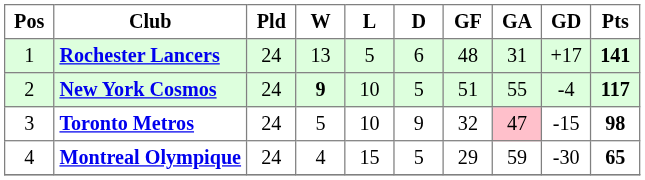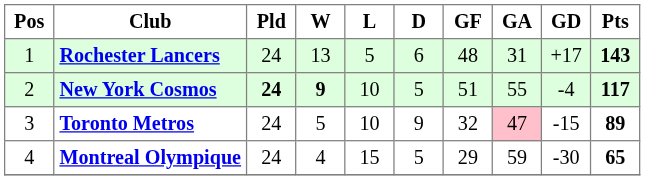 <table class="toccolours" border="1" cellpadding="4" cellspacing="0" style="text-align:center; border-collapse: collapse; margin:0;">
 <tr>
 <th width=30>Pos</th>
 <th>Club</th>
 <th width=30>Pld</th>
 <th width=30>W</th>
 <th width=30>L</th>
 <th width=30>D</th>
 <th width=30>GF</th>
 <th width=30>GA</th>
 <th width=30>GD</th>
 <th width=30>Pts</th>
 </tr>
 <tr bgcolor="#ddffdd">
 <td>1</td>
 <td align=left><strong><a href='#'>Rochester Lancers</a></strong></td>
 <td>24</td>
 <td>13</td>
 <td>5</td>
 <td>6</td>
 <td>48</td>
 <td>31</td>
 <td>+17</td>
-<td><strong>141</strong></td>
+<td><strong>143</strong></td>
 </tr>
 <tr bgcolor="#ddffdd">
 <td>2</td>
 <td align=left><strong><a href='#'>New York Cosmos</a></strong></td>
-<td>24</td>
+<td><strong>24</strong></td>
 <td><strong>9</strong></td>
 <td>10</td>
 <td>5</td>
 <td>51</td>
 <td>55</td>
 <td>-4</td>
 <td><strong>117</strong></td>
 </tr>
 <tr>
 <td>3</td>
 <td align=left><strong><a href='#'>Toronto Metros</a></strong></td>
 <td>24</td>
 <td>5</td>
 <td>10</td>
 <td>9</td>
 <td>32</td>
 <td style="background: pink;">47</td>
 <td>-15</td>
-<td><strong>98</strong></td>
+<td><strong>89</strong></td>
 </tr>
 <tr>
 <td>4</td>
 <td align=left><strong><a href='#'>Montreal Olympique</a></strong></td>
 <td>24</td>
 <td>4</td>
 <td>15</td>
 <td>5</td>
 <td>29</td>
 <td>59</td>
 <td>-30</td>
 <td><strong>65</strong></td>
 </tr>
 <tr>
 </tr>
 </table>
